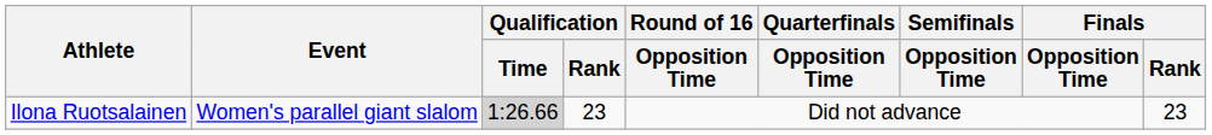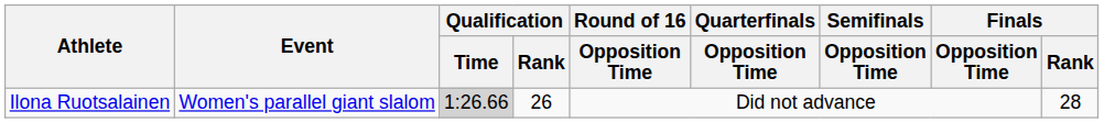 <table class="wikitable" style="font-size:90%">
 <tr>
 <th rowspan="2">Athlete</th>
 <th rowspan="2">Event</th>
 <th colspan="2">Qualification</th>
 <th>Round of 16</th>
 <th>Quarterfinals</th>
 <th>Semifinals</th>
 <th colspan=2>Finals</th>
 </tr>
 <tr>
 <th>Time</th>
 <th>Rank</th>
 <th>Opposition<br>Time</th>
 <th>Opposition<br>Time</th>
 <th>Opposition<br>Time</th>
 <th>Opposition<br>Time</th>
 <th>Rank</th>
 </tr>
 <tr align=center>
 <td align=left><a href='#'>Ilona Ruotsalainen</a></td>
 <td align=left><a href='#'>Women's parallel giant slalom</a></td>
 <td style="background: lightgrey;">1:26.66</td>
-<td>23</td>
+<td>26</td>
 <td colspan=4>Did not advance</td>
-<td>23</td>
+<td>28</td>
 </tr>
 </table>
